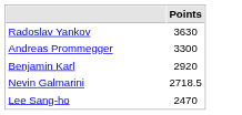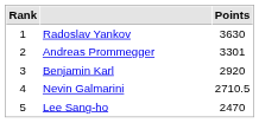 <table cellspacing="1" cellpadding="3" style="border:1px solid #aaa; font-size:86%;">
 <tr style="background:#e4e4e4;">
+<th style="border-bottom:1px solid #aaa; width:10px;">Rank</th>
 <th style="border-bottom:1px solid #aaa; width:200px;"></th>
 <th style="border-bottom:1px solid #aaa; width:20px;">Points</th>
 </tr>
 <tr>
+<td align=center>1</td>
 <td> <a href='#'>Radoslav Yankov</a></td>
 <td align=center>3630</td>
 </tr>
 <tr>
+<td align=center>2</td>
 <td> <a href='#'>Andreas Prommegger</a></td>
-<td align=center>3300</td>
+<td align=center>3301</td>
 </tr>
 <tr>
+<td align=center>3</td>
 <td> <a href='#'>Benjamin Karl</a></td>
 <td align=center>2920</td>
 </tr>
 <tr>
+<td align=center>4</td>
 <td> <a href='#'>Nevin Galmarini</a></td>
-<td align=center>2718.5</td>
+<td align=center>2710.5</td>
 </tr>
 <tr>
+<td align=center>5</td>
 <td> <a href='#'>Lee Sang-ho</a></td>
 <td align=center>2470</td>
 </tr>
 </table>
